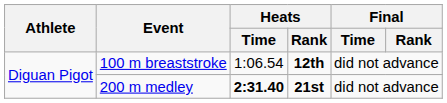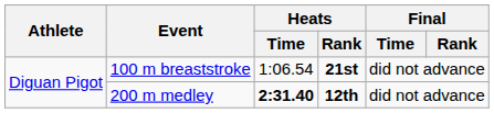 <table class=wikitable style="font-size:90%">
 <tr>
 <th rowspan="2">Athlete</th>
 <th rowspan="2">Event</th>
 <th colspan="2">Heats</th>
 <th colspan="2">Final</th>
 </tr>
 <tr>
 <th>Time</th>
 <th>Rank</th>
 <th>Time</th>
 <th>Rank</th>
 </tr>
 <tr>
 <td rowspan="2"><a href='#'>Diguan Pigot</a></td>
 <td><a href='#'>100 m breaststroke</a></td>
 <td align=center>1:06.54</td>
-<td align=center><strong>12th</strong></td>
+<td align=center><strong>21st</strong></td>
 <td align=center colspan=2>did not advance</td>
 </tr>
 <tr>
 <td><a href='#'>200 m medley</a></td>
 <td align=center><strong>2:31.40</strong></td>
-<td align=center><strong>21st</strong></td>
+<td align=center><strong>12th</strong></td>
 <td align=center colspan=2>did not advance</td>
 </tr>
 </table>
